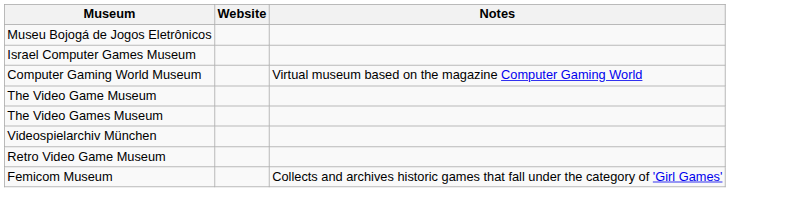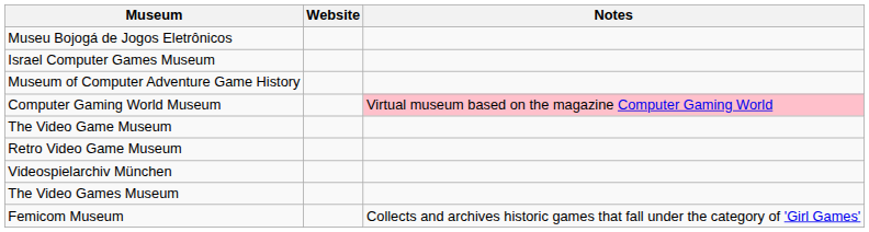 <table class="wikitable sortable">
 <tr>
 <th>Museum</th>
 <th>Website</th>
 <th>Notes</th>
 </tr>
 <tr>
 <td>Museu Bojogá de Jogos Eletrônicos</td>
 <td></td>
 <td></td>
 </tr>
 <tr>
 <td>Israel Computer Games Museum</td>
 <td></td>
 <td></td>
 </tr>
 <tr>
+<td>Museum of Computer Adventure Game History</td>
+<td></td>
+<td></td>
+</tr>
+<tr>
 <td>Computer Gaming World Museum</td>
 <td></td>
-<td>Virtual museum based on the magazine <a href='#'>Computer Gaming World</a></td>
+<td style="background: pink;">Virtual museum based on the magazine <a href='#'>Computer Gaming World</a></td>
 </tr>
 <tr>
 <td>The Video Game Museum</td>
+<td></td>
+<td></td>
+</tr>
+<tr>
+<td>Retro Video Game Museum</td>
+<td></td>
+<td></td>
+</tr>
+<tr>
+<td>Videospielarchiv München</td>
 <td></td>
 <td></td>
 </tr>
 <tr>
 <td>The Video Games Museum</td>
 <td></td>
 <td></td>
 </tr>
 <tr>
-<td>Videospielarchiv München</td>
-<td></td>
-<td></td>
-</tr>
-<tr>
-<td>Retro Video Game Museum</td>
-<td></td>
-<td></td>
-</tr>
-<tr>
 <td>Femicom Museum</td>
 <td></td>
 <td>Collects and archives historic games that fall under the category of <a href='#'>'Girl Games'</a></td>
 </tr>
 </table>
